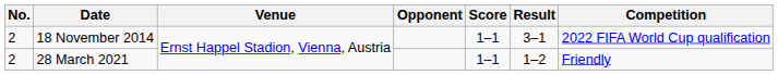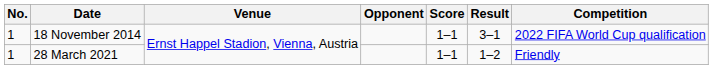 <table class="wikitable" style="font-size:100%">
 <tr>
 <th>No.</th>
 <th>Date</th>
 <th>Venue</th>
 <th>Opponent</th>
 <th>Score</th>
 <th>Result</th>
 <th>Competition</th>
 </tr>
 <tr>
-<td>2</td>
+<td>1</td>
 <td>18 November 2014</td>
 <td rowspan=2><a href='#'>Ernst Happel Stadion</a>, <a href='#'>Vienna</a>, Austria</td>
 <td></td>
 <td align=center>1–1</td>
 <td align=center>3–1</td>
 <td><a href='#'>2022 FIFA World Cup qualification</a></td>
 </tr>
 <tr>
-<td>2</td>
+<td>1</td>
 <td>28 March 2021</td>
 <td></td>
 <td align=center>1–1</td>
 <td align=center>1–2</td>
 <td><a href='#'>Friendly</a></td>
 </tr>
 </table>
